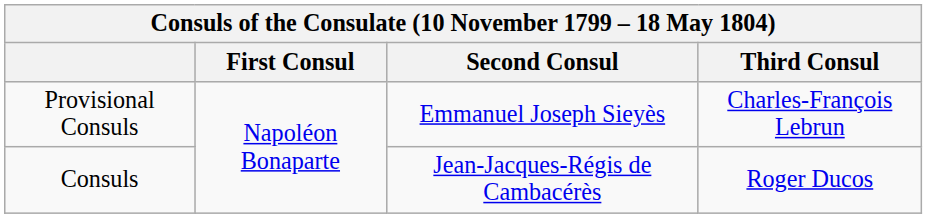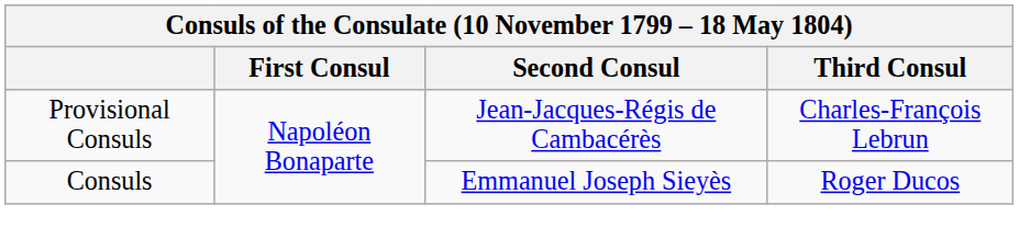 <table class="wikitable" style="text-align:center">
 <tr>
 <th colspan=4><strong>Consuls of the Consulate</strong> (10 November 1799 – 18 May 1804)</th>
 </tr>
 <tr>
 <th></th>
 <th>First Consul</th>
 <th>Second Consul</th>
 <th>Third Consul</th>
 </tr>
 <tr>
 <td>Provisional Consuls<br></td>
 <td rowspan=2><a href='#'>Napoléon Bonaparte</a></td>
-<td><a href='#'>Emmanuel Joseph Sieyès</a></td>
+<td><a href='#'>Jean-Jacques-Régis de Cambacérès</a></td>
 <td><a href='#'>Charles-François Lebrun</a></td>
 </tr>
 <tr>
 <td>Consuls<br></td>
-<td><a href='#'>Jean-Jacques-Régis de Cambacérès</a></td>
+<td><a href='#'>Emmanuel Joseph Sieyès</a></td>
 <td><a href='#'>Roger Ducos</a></td>
 </tr>
 </table>
